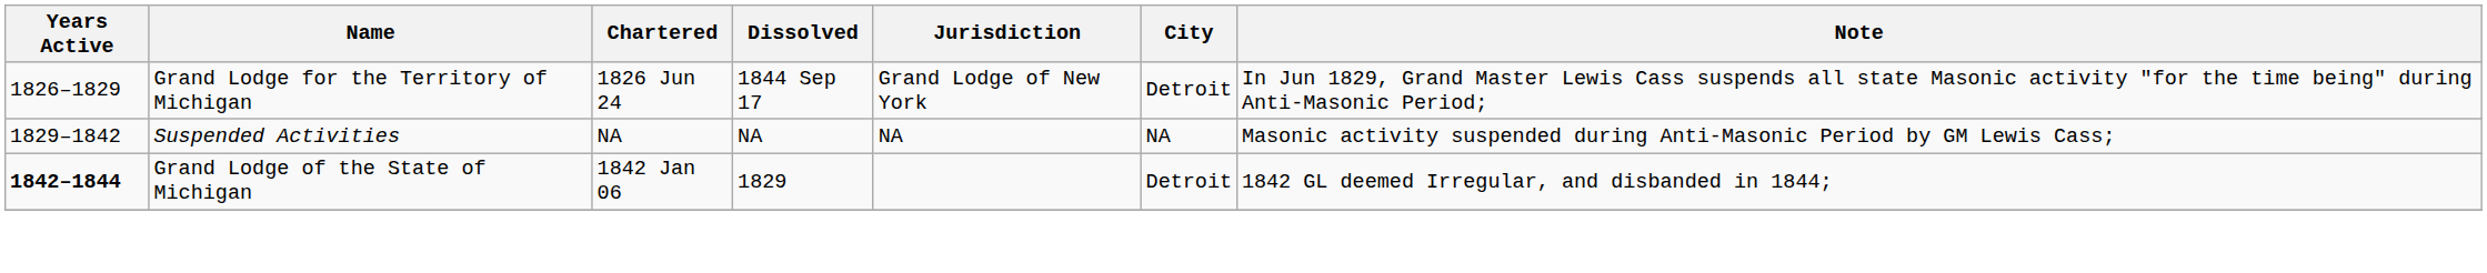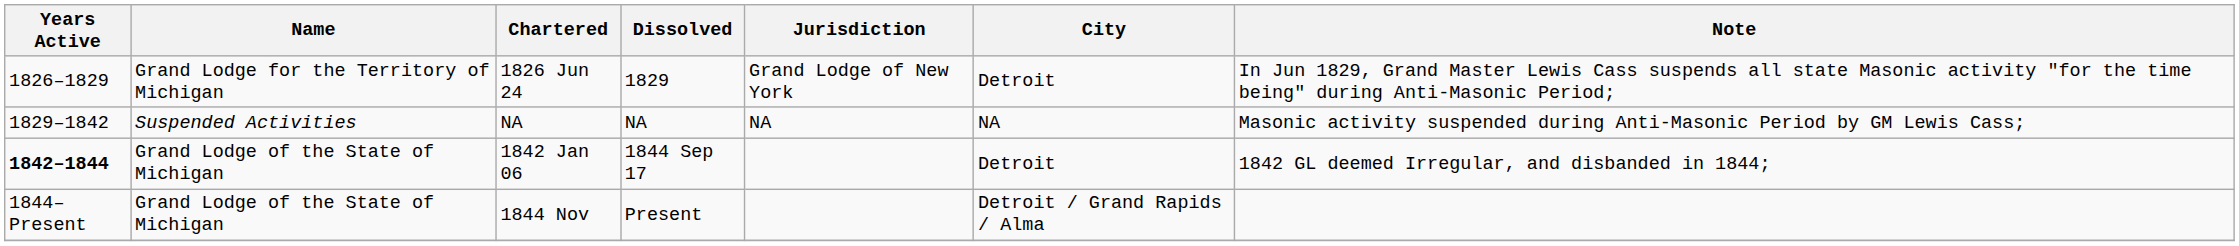 <table class="wikitable sortable">
 <tr>
 <th>Years Active</th>
 <th>Name</th>
 <th>Chartered</th>
 <th>Dissolved</th>
 <th>Jurisdiction</th>
 <th>City</th>
 <th>Note</th>
 </tr>
 <tr>
 <td>1826–1829</td>
 <td>Grand Lodge for the Territory of Michigan</td>
 <td>1826 Jun 24</td>
-<td>1844 Sep 17</td>
+<td>1829</td>
 <td>Grand Lodge of New York</td>
 <td>Detroit</td>
 <td>In Jun 1829, Grand Master Lewis Cass suspends all state Masonic activity "for the time being" during Anti-Masonic Period;</td>
 </tr>
 <tr>
 <td>1829–1842</td>
 <td><em>Suspended Activities</em></td>
 <td>NA</td>
 <td>NA</td>
 <td>NA</td>
 <td>NA</td>
 <td>Masonic activity suspended during Anti-Masonic Period by GM Lewis Cass;</td>
 </tr>
 <tr>
 <td><strong>1842–1844</strong></td>
 <td>Grand Lodge of the State of Michigan</td>
 <td>1842 Jan 06</td>
-<td>1829</td>
+<td>1844 Sep 17</td>
 <td></td>
 <td>Detroit</td>
 <td>1842 GL deemed Irregular, and disbanded in 1844;</td>
 </tr>
 <tr>
+<td>1844–Present</td>
+<td>Grand Lodge of the State of Michigan</td>
+<td>1844 Nov</td>
+<td>Present</td>
+<td></td>
+<td>Detroit / Grand Rapids / Alma</td>
+<td></td>
+</tr>
+<tr>
 </tr>
 </table>
